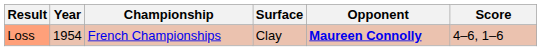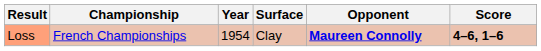 <table class='sortable wikitable'>
 <tr>
 <th style="width:40px">Result</th>
+<th style="width:200px">Championship</th>
 <th style="width:35px">Year</th>
-<th style="width:200px">Championship</th>
 <th style="width:50px">Surface</th>
 <th style="width:170px">Opponent</th>
 <th style="width:100px" class="unsortable">Score</th>
 </tr>
 <tr style="background:#ebc2af;">
 <td style="background:#ffa07a;">Loss</td>
+<td><a href='#'>French Championships</a></td>
 <td>1954</td>
-<td><a href='#'>French Championships</a></td>
 <td>Clay</td>
 <td><strong> <a href='#'>Maureen Connolly</a></strong></td>
-<td>4–6, 1–6</td>
+<td><strong>4–6, 1–6</strong></td>
 </tr>
 </table>
